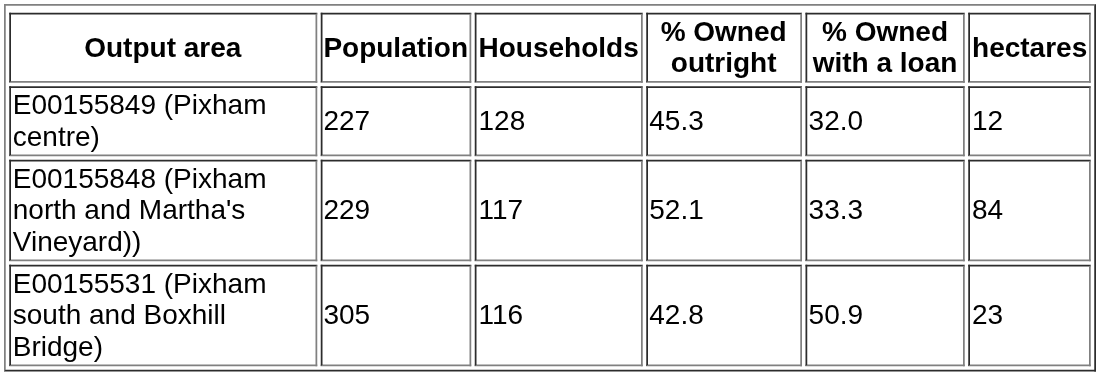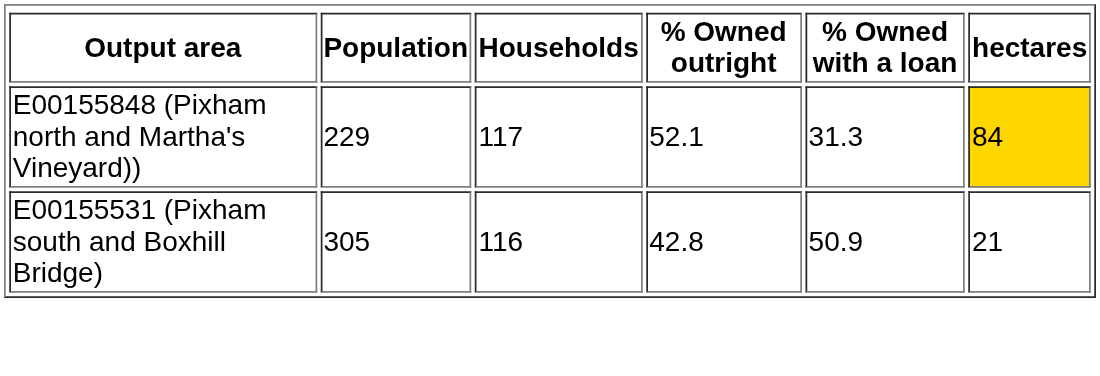 <table border=yes>
 <tr>
 </tr>
 <tr>
 <th>Output area</th>
 <th>Population</th>
 <th>Households</th>
 <th>% Owned outright</th>
 <th>% Owned with a loan</th>
 <th>hectares</th>
 </tr>
 <tr>
-<td>E00155849 (Pixham centre)</td>
-<td>227</td>
-<td>128</td>
-<td>45.3</td>
-<td>32.0</td>
-<td>12</td>
-</tr>
-<tr>
 <td>E00155848 (Pixham north and Martha's Vineyard))</td>
 <td>229</td>
 <td>117</td>
 <td>52.1</td>
-<td>33.3</td>
-<td>84</td>
+<td>31.3</td>
+<td style="background: gold;">84</td>
 </tr>
 <tr>
 <td>E00155531 (Pixham south and Boxhill Bridge)</td>
 <td>305</td>
 <td>116</td>
 <td>42.8</td>
 <td>50.9</td>
-<td>23</td>
+<td>21</td>
 </tr>
 </table>
